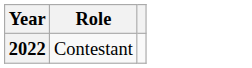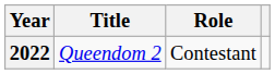 <table class="wikitable plainrowheaders">
 <tr>
 <th scope="col">Year</th>
+<th scope="col">Title</th>
 <th scope="col">Role</th>
 <th scope="col"></th>
 </tr>
 <tr>
 <th scope="row">2022</th>
+<td><em><a href='#'>Queendom 2</a></em></td>
 <td>Contestant</td>
 <td style="text-align:center"></td>
 </tr>
 </table>
